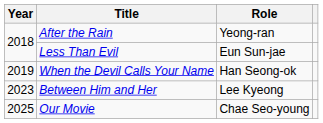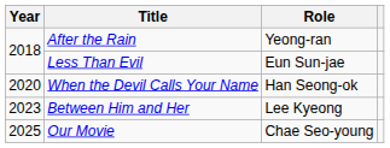 <table class="wikitable sortable">
 <tr>
 <th>Year</th>
 <th>Title</th>
 <th>Role</th>
 <th></th>
 </tr>
 <tr>
 <td rowspan=2>2018</td>
 <td><em><a href='#'>After the Rain</a></em></td>
 <td>Yeong-ran</td>
 <td></td>
 </tr>
 <tr>
 <td><em><a href='#'>Less Than Evil</a></em></td>
 <td>Eun Sun-jae</td>
 <td></td>
 </tr>
 <tr>
-<td>2019</td>
+<td>2020</td>
 <td><em><a href='#'>When the Devil Calls Your Name</a></em></td>
 <td>Han Seong-ok</td>
 <td></td>
 </tr>
 <tr>
 <td>2023</td>
 <td><em><a href='#'>Between Him and Her</a></em></td>
 <td>Lee Kyeong</td>
 <td></td>
 </tr>
 <tr>
 <td>2025</td>
 <td><a href='#'><em>Our Movie</em></a></td>
 <td>Chae Seo-young</td>
 <td></td>
 </tr>
 </table>
